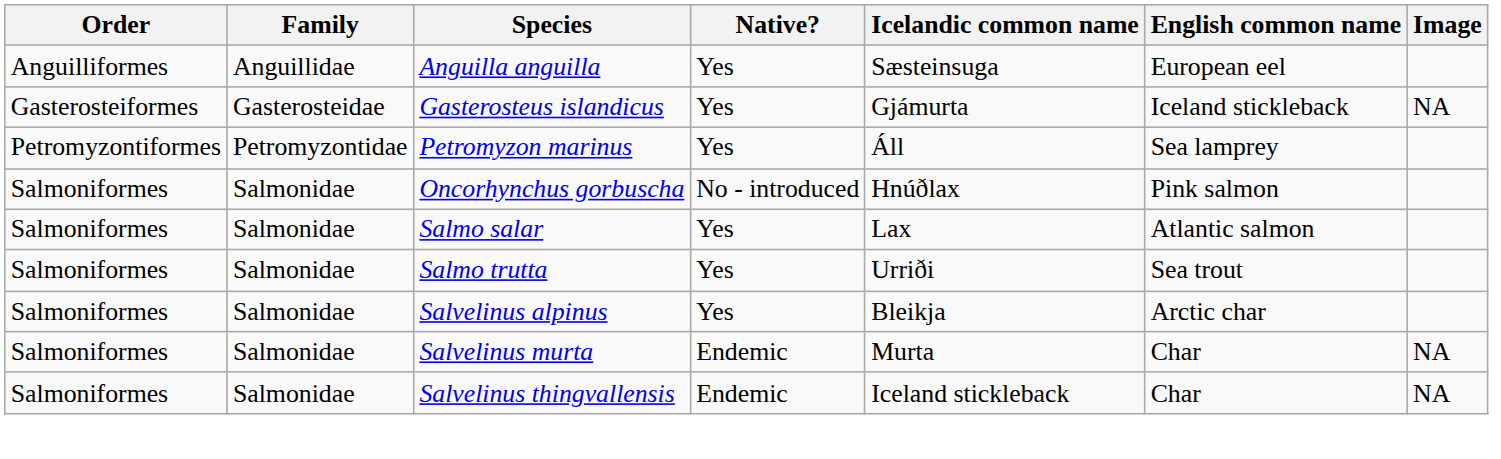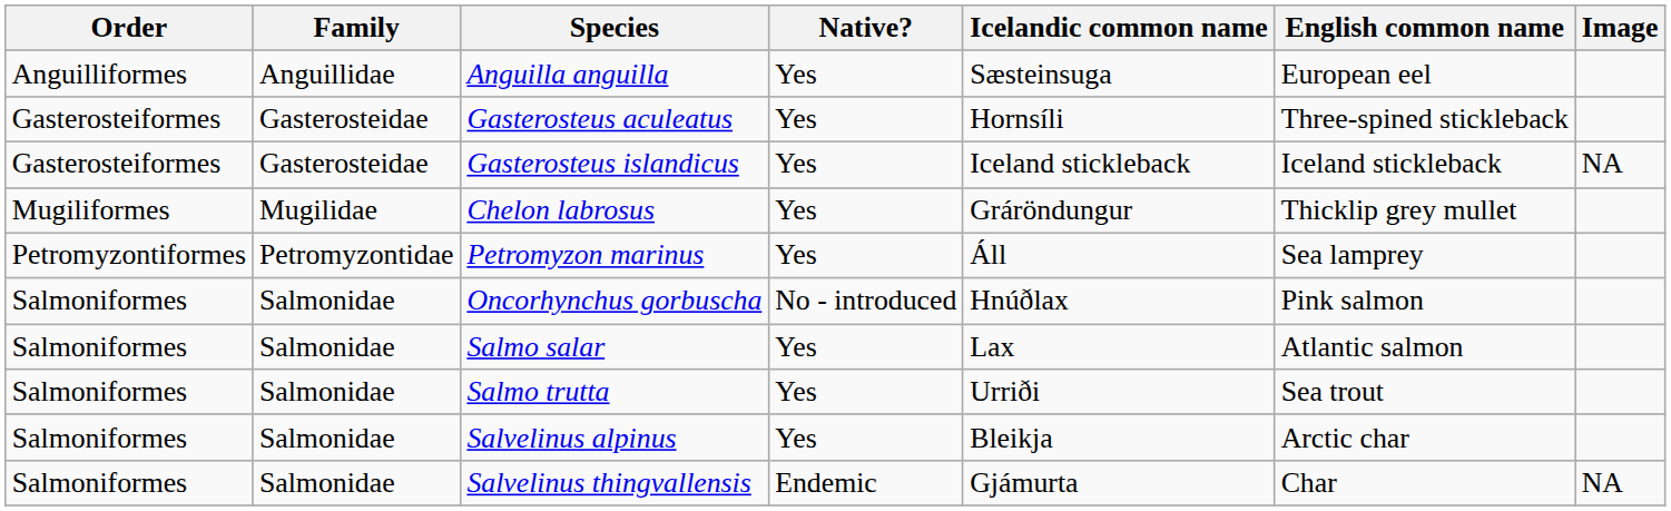 <table class="wikitable">
 <tr>
 <th>Order</th>
 <th>Family</th>
 <th>Species</th>
 <th>Native?</th>
 <th>Icelandic common name</th>
 <th>English common name</th>
 <th>Image</th>
 </tr>
 <tr>
 <td>Anguilliformes</td>
 <td>Anguillidae</td>
 <td><em><a href='#'>Anguilla anguilla</a></em></td>
 <td>Yes</td>
 <td>Sæsteinsuga</td>
 <td>European eel</td>
 <td></td>
 </tr>
 <tr>
 <td>Gasterosteiformes</td>
 <td>Gasterosteidae</td>
+<td><em><a href='#'>Gasterosteus aculeatus</a></em></td>
+<td>Yes</td>
+<td>Hornsíli</td>
+<td>Three-spined stickleback</td>
+<td></td>
+</tr>
+<tr>
+<td>Gasterosteiformes</td>
+<td>Gasterosteidae</td>
 <td><em><a href='#'>Gasterosteus islandicus</a></em></td>
 <td>Yes</td>
-<td>Gjámurta</td>
+<td>Iceland stickleback</td>
 <td>Iceland stickleback</td>
 <td>NA</td>
+</tr>
+<tr>
+<td>Mugiliformes</td>
+<td>Mugilidae</td>
+<td><em><a href='#'>Chelon labrosus</a></em></td>
+<td>Yes</td>
+<td>Gráröndungur</td>
+<td>Thicklip grey mullet</td>
+<td></td>
 </tr>
 <tr>
 <td>Petromyzontiformes</td>
 <td>Petromyzontidae</td>
 <td><em><a href='#'>Petromyzon marinus</a></em></td>
 <td>Yes</td>
 <td>Áll</td>
 <td>Sea lamprey</td>
 <td></td>
 </tr>
 <tr>
 <td>Salmoniformes</td>
 <td>Salmonidae</td>
 <td><em><a href='#'>Oncorhynchus gorbuscha</a></em></td>
 <td>No - introduced</td>
 <td>Hnúðlax</td>
 <td>Pink salmon</td>
 <td></td>
 </tr>
 <tr>
 <td>Salmoniformes</td>
 <td>Salmonidae</td>
 <td><em><a href='#'>Salmo salar</a></em></td>
 <td>Yes</td>
 <td>Lax</td>
 <td>Atlantic salmon</td>
 <td></td>
 </tr>
 <tr>
 <td>Salmoniformes</td>
 <td>Salmonidae</td>
 <td><em><a href='#'>Salmo trutta</a></em></td>
 <td>Yes</td>
 <td>Urriði</td>
 <td>Sea trout</td>
 <td></td>
 </tr>
 <tr>
 <td>Salmoniformes</td>
 <td>Salmonidae</td>
 <td><em><a href='#'>Salvelinus alpinus</a></em></td>
 <td>Yes</td>
 <td>Bleikja</td>
 <td>Arctic char</td>
 <td></td>
 </tr>
 <tr>
 <td>Salmoniformes</td>
 <td>Salmonidae</td>
-<td><em><a href='#'>Salvelinus murta</a></em></td>
-<td>Endemic</td>
-<td>Murta</td>
-<td>Char</td>
-<td>NA</td>
-</tr>
-<tr>
-<td>Salmoniformes</td>
-<td>Salmonidae</td>
 <td><em><a href='#'>Salvelinus thingvallensis</a></em></td>
 <td>Endemic</td>
-<td>Iceland stickleback</td>
+<td>Gjámurta</td>
 <td>Char</td>
 <td>NA</td>
 </tr>
 </table>
